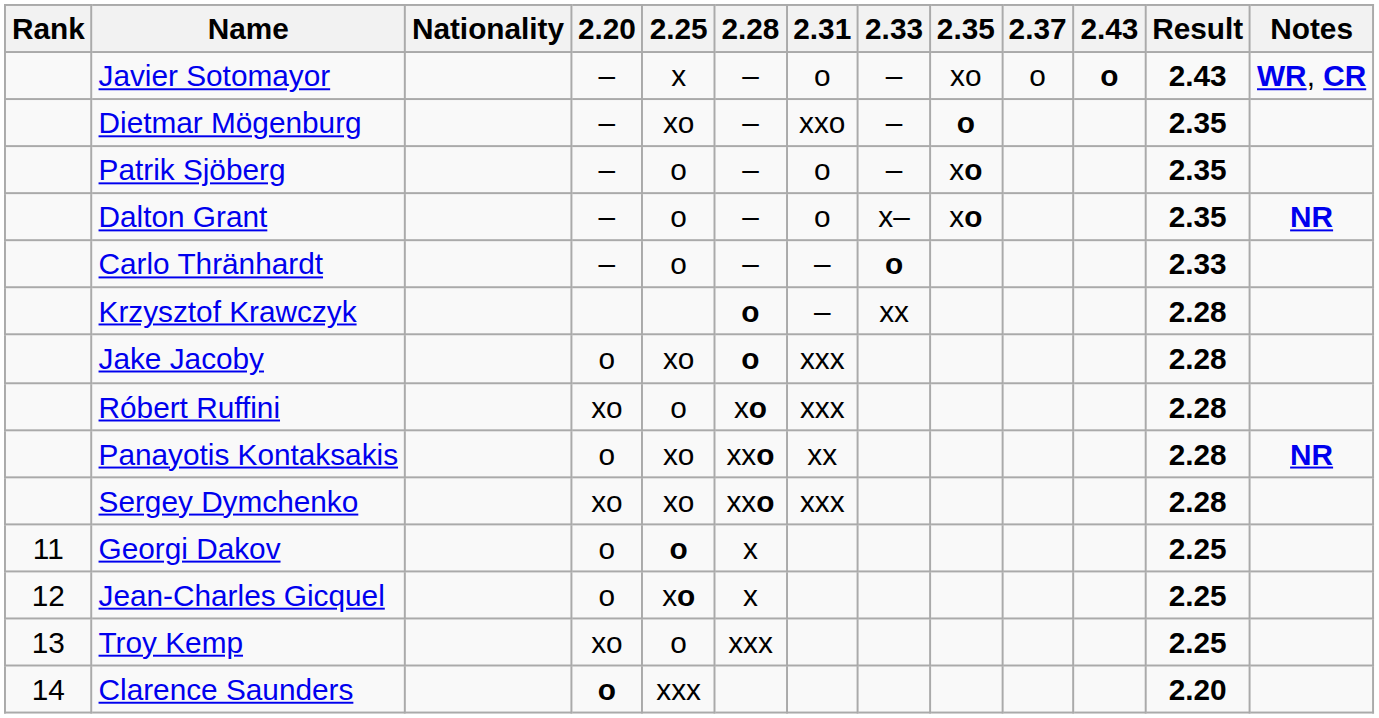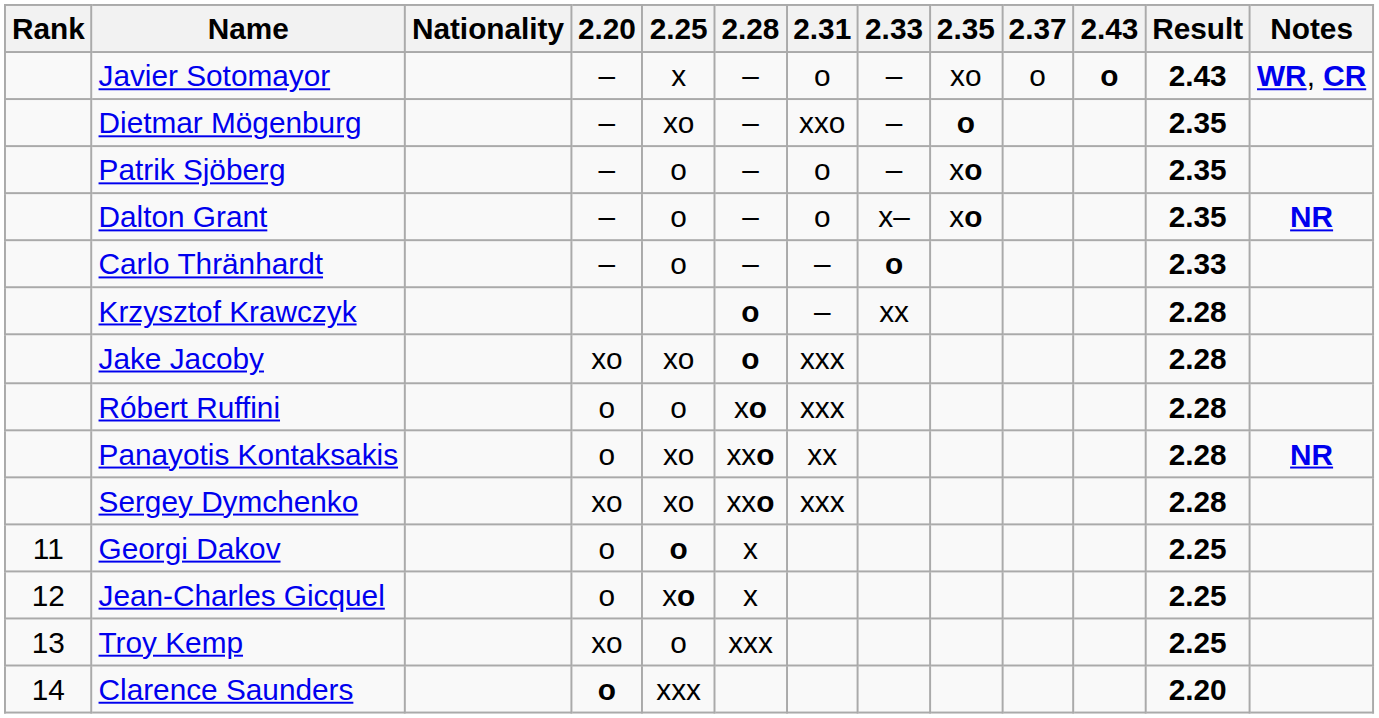 <table class="wikitable sortable" style="text-align:center;font-size:95%">
 <tr>
 <th>Rank</th>
 <th>Name</th>
 <th>Nationality</th>
 <th>2.20</th>
 <th>2.25</th>
 <th>2.28</th>
 <th>2.31</th>
 <th>2.33</th>
 <th>2.35</th>
 <th>2.37</th>
 <th>2.43</th>
 <th>Result</th>
 <th>Notes</th>
 </tr>
 <tr>
 <td></td>
 <td align="left"><a href='#'>Javier Sotomayor</a></td>
 <td align=left></td>
 <td>–</td>
 <td>x</td>
 <td>–</td>
 <td>o</td>
 <td>–</td>
 <td>xo</td>
 <td>o</td>
 <td><strong>o</strong></td>
 <td><strong>2.43</strong></td>
 <td><strong><a href='#'>WR</a></strong>, <strong><a href='#'>CR</a></strong></td>
 </tr>
 <tr>
 <td></td>
 <td align="left"><a href='#'>Dietmar Mögenburg</a></td>
 <td align=left></td>
 <td>–</td>
 <td>xo</td>
 <td>–</td>
 <td>xxo</td>
 <td>–</td>
 <td><strong>o</strong></td>
 <td></td>
 <td></td>
 <td><strong>2.35</strong></td>
 <td></td>
 </tr>
 <tr>
 <td></td>
 <td align="left"><a href='#'>Patrik Sjöberg</a></td>
 <td align=left></td>
 <td>–</td>
 <td>o</td>
 <td>–</td>
 <td>o</td>
 <td>–</td>
 <td>x<strong>o</strong></td>
 <td></td>
 <td></td>
 <td><strong>2.35</strong></td>
 <td></td>
 </tr>
 <tr>
 <td></td>
 <td align="left"><a href='#'>Dalton Grant</a></td>
 <td align=left></td>
 <td>–</td>
 <td>o</td>
 <td>–</td>
 <td>o</td>
 <td>x–</td>
 <td>x<strong>o</strong></td>
 <td></td>
 <td></td>
 <td><strong>2.35</strong></td>
 <td><strong><a href='#'>NR</a></strong></td>
 </tr>
 <tr>
 <td></td>
 <td align="left"><a href='#'>Carlo Thränhardt</a></td>
 <td align=left></td>
 <td>–</td>
 <td>o</td>
 <td>–</td>
 <td>–</td>
 <td><strong>o</strong></td>
 <td></td>
 <td></td>
 <td></td>
 <td><strong>2.33</strong></td>
 <td></td>
 </tr>
 <tr>
 <td></td>
 <td align="left"><a href='#'>Krzysztof Krawczyk</a></td>
 <td align=left></td>
 <td></td>
 <td></td>
 <td><strong>o</strong></td>
 <td>–</td>
 <td>xx</td>
 <td></td>
 <td></td>
 <td></td>
 <td><strong>2.28</strong></td>
 <td></td>
 </tr>
 <tr>
 <td></td>
 <td align="left"><a href='#'>Jake Jacoby</a></td>
 <td align=left></td>
-<td>o</td>
+<td>xo</td>
 <td>xo</td>
 <td><strong>o</strong></td>
 <td>xxx</td>
 <td></td>
 <td></td>
 <td></td>
 <td></td>
 <td><strong>2.28</strong></td>
 <td></td>
 </tr>
 <tr>
 <td></td>
 <td align="left"><a href='#'>Róbert Ruffini</a></td>
 <td align=left></td>
-<td>xo</td>
+<td>o</td>
 <td>o</td>
 <td>x<strong>o</strong></td>
 <td>xxx</td>
 <td></td>
 <td></td>
 <td></td>
 <td></td>
 <td><strong>2.28</strong></td>
 <td></td>
 </tr>
 <tr>
 <td></td>
 <td align="left"><a href='#'>Panayotis Kontaksakis</a></td>
 <td align=left></td>
 <td>o</td>
 <td>xo</td>
 <td>xx<strong>o</strong></td>
 <td>xx</td>
 <td></td>
 <td></td>
 <td></td>
 <td></td>
 <td><strong>2.28</strong></td>
 <td><strong><a href='#'>NR</a></strong></td>
 </tr>
 <tr>
 <td></td>
 <td align="left"><a href='#'>Sergey Dymchenko</a></td>
 <td align=left></td>
 <td>xo</td>
 <td>xo</td>
 <td>xx<strong>o</strong></td>
 <td>xxx</td>
 <td></td>
 <td></td>
 <td></td>
 <td></td>
 <td><strong>2.28</strong></td>
 <td></td>
 </tr>
 <tr>
 <td>11</td>
 <td align="left"><a href='#'>Georgi Dakov</a></td>
 <td align=left></td>
 <td>o</td>
 <td><strong>o</strong></td>
 <td>x</td>
 <td></td>
 <td></td>
 <td></td>
 <td></td>
 <td></td>
 <td><strong>2.25</strong></td>
 <td></td>
 </tr>
 <tr>
 <td>12</td>
 <td align="left"><a href='#'>Jean-Charles Gicquel</a></td>
 <td align=left></td>
 <td>o</td>
 <td>x<strong>o</strong></td>
 <td>x</td>
 <td></td>
 <td></td>
 <td></td>
 <td></td>
 <td></td>
 <td><strong>2.25</strong></td>
 <td></td>
 </tr>
 <tr>
 <td>13</td>
 <td align="left"><a href='#'>Troy Kemp</a></td>
 <td align=left></td>
 <td>xo</td>
 <td>o</td>
 <td>xxx</td>
 <td></td>
 <td></td>
 <td></td>
 <td></td>
 <td></td>
 <td><strong>2.25</strong></td>
 <td></td>
 </tr>
 <tr>
 <td>14</td>
 <td align="left"><a href='#'>Clarence Saunders</a></td>
 <td align=left></td>
 <td><strong>o</strong></td>
 <td>xxx</td>
 <td></td>
 <td></td>
 <td></td>
 <td></td>
 <td></td>
 <td></td>
 <td><strong>2.20</strong></td>
 <td></td>
 </tr>
 </table>
